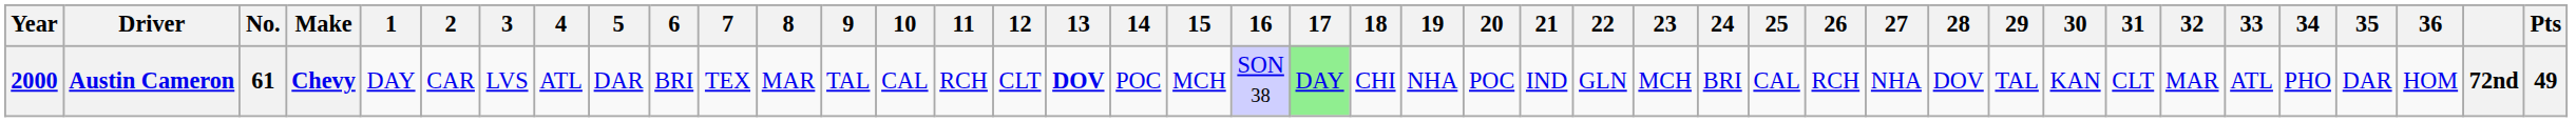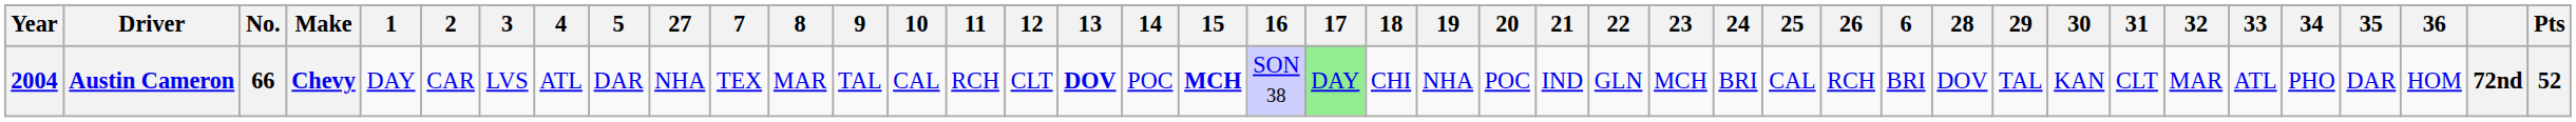 <table class="wikitable" style="text-align:center; font-size:75%">
 <tr>
 <th>Year</th>
 <th>Driver</th>
 <th>No.</th>
 <th>Make</th>
 <th>1</th>
 <th>2</th>
 <th>3</th>
 <th>4</th>
 <th>5</th>
-<th>6</th>
+<th>27</th>
 <th>7</th>
 <th>8</th>
 <th>9</th>
 <th>10</th>
 <th>11</th>
 <th>12</th>
 <th>13</th>
 <th>14</th>
 <th>15</th>
 <th>16</th>
 <th>17</th>
 <th>18</th>
 <th>19</th>
 <th>20</th>
 <th>21</th>
 <th>22</th>
 <th>23</th>
 <th>24</th>
 <th>25</th>
 <th>26</th>
-<th>27</th>
+<th>6</th>
 <th>28</th>
 <th>29</th>
 <th>30</th>
 <th>31</th>
 <th>32</th>
 <th>33</th>
 <th>34</th>
 <th>35</th>
 <th>36</th>
 <th></th>
 <th>Pts</th>
 </tr>
 <tr>
-<th><a href='#'>2000</a></th>
+<th><a href='#'>2004</a></th>
 <th><a href='#'>Austin Cameron</a></th>
-<th>61</th>
+<th>66</th>
 <th><a href='#'>Chevy</a></th>
 <td><a href='#'>DAY</a></td>
 <td><a href='#'>CAR</a></td>
 <td><a href='#'>LVS</a></td>
 <td><a href='#'>ATL</a></td>
 <td><a href='#'>DAR</a></td>
-<td><a href='#'>BRI</a></td>
+<td><a href='#'>NHA</a></td>
 <td><a href='#'>TEX</a></td>
 <td><a href='#'>MAR</a></td>
 <td><a href='#'>TAL</a></td>
 <td><a href='#'>CAL</a></td>
 <td><a href='#'>RCH</a></td>
 <td><a href='#'>CLT</a></td>
 <td><strong><a href='#'>DOV</a></strong></td>
 <td><a href='#'>POC</a></td>
-<td><a href='#'>MCH</a></td>
+<td><strong><a href='#'>MCH</a></strong></td>
 <td style="background:#CFCFFF;"><a href='#'>SON</a><br><small>38</small></td>
 <td style="background: lightgreen;"><a href='#'>DAY</a></td>
 <td><a href='#'>CHI</a></td>
 <td><a href='#'>NHA</a></td>
 <td><a href='#'>POC</a></td>
 <td><a href='#'>IND</a></td>
 <td><a href='#'>GLN</a></td>
 <td><a href='#'>MCH</a></td>
 <td><a href='#'>BRI</a></td>
 <td><a href='#'>CAL</a></td>
 <td><a href='#'>RCH</a></td>
-<td><a href='#'>NHA</a></td>
+<td><a href='#'>BRI</a></td>
 <td><a href='#'>DOV</a></td>
 <td><a href='#'>TAL</a></td>
 <td><a href='#'>KAN</a></td>
 <td><a href='#'>CLT</a></td>
 <td><a href='#'>MAR</a></td>
 <td><a href='#'>ATL</a></td>
 <td><a href='#'>PHO</a></td>
 <td><a href='#'>DAR</a></td>
 <td><a href='#'>HOM</a></td>
 <th>72nd</th>
-<th>49</th>
+<th>52</th>
 </tr>
 </table>
